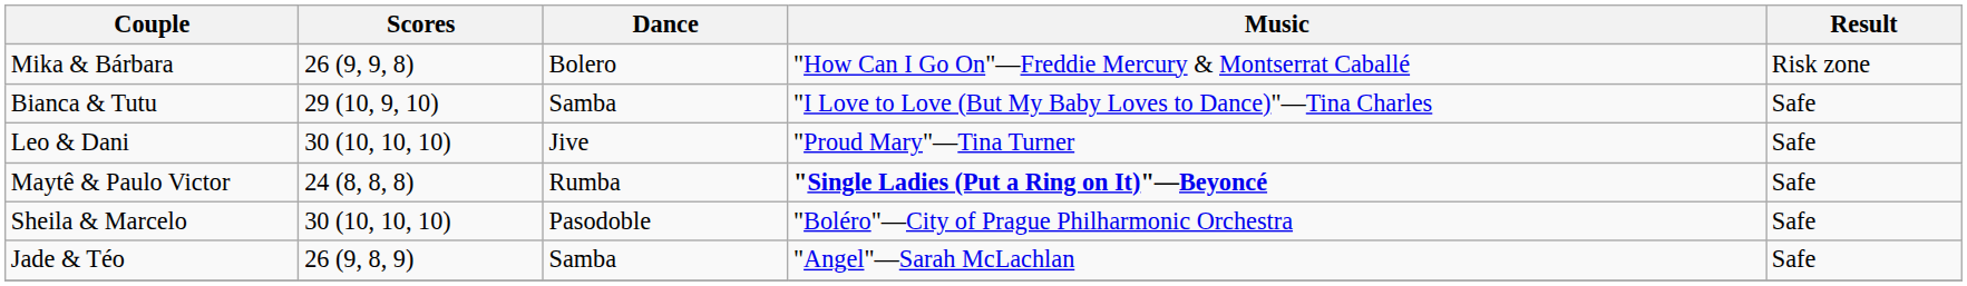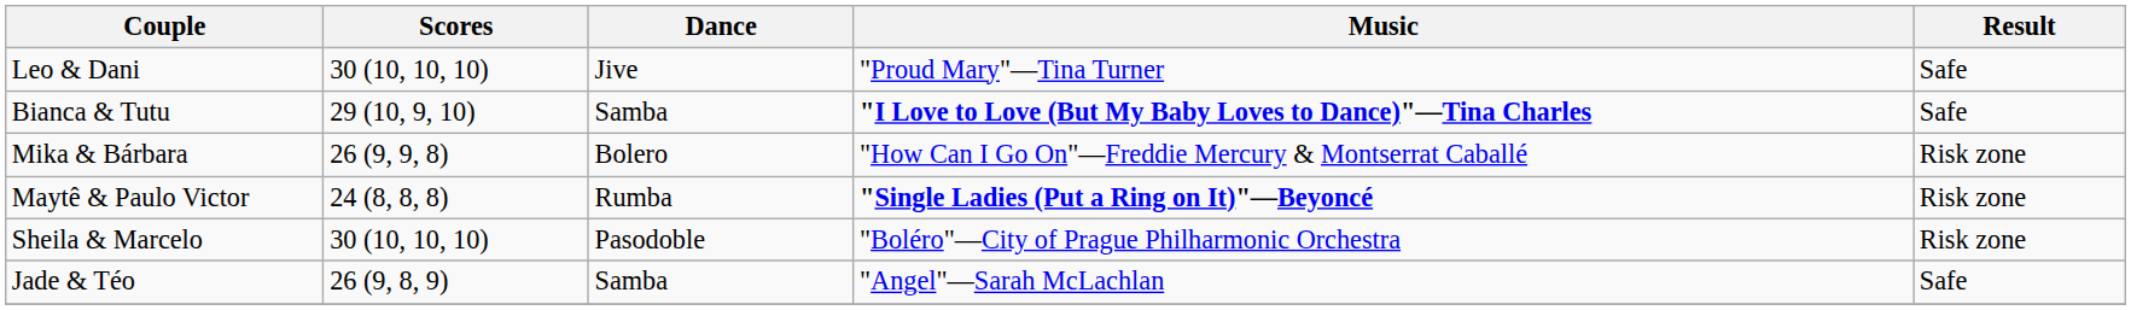 <table class="wikitable sortable" style="width:100%;">
 <tr>
 <th style="width:15.0%;">Couple</th>
 <th style="width:12.5%;">Scores</th>
 <th style="width:12.5%;">Dance</th>
 <th style="width:50.0%;">Music</th>
 <th style="width:10.0%;">Result</th>
 </tr>
 <tr>
+<td>Leo & Dani</td>
+<td>30 (10, 10, 10)</td>
+<td>Jive</td>
+<td>"<a href='#'>Proud Mary</a>"—<a href='#'>Tina Turner</a></td>
+<td>Safe</td>
+</tr>
+<tr>
+<td>Bianca & Tutu</td>
+<td>29 (10, 9, 10)</td>
+<td>Samba</td>
+<td><strong>"<a href='#'>I Love to Love (But My Baby Loves to Dance)</a>"—<a href='#'>Tina Charles</a></strong></td>
+<td>Safe</td>
+</tr>
+<tr>
 <td>Mika & Bárbara</td>
 <td>26 (9, 9, 8)</td>
 <td>Bolero</td>
 <td>"<a href='#'>How Can I Go On</a>"—<a href='#'>Freddie Mercury</a> & <a href='#'>Montserrat Caballé</a></td>
 <td>Risk zone</td>
 </tr>
 <tr>
-<td>Bianca & Tutu</td>
-<td>29 (10, 9, 10)</td>
-<td>Samba</td>
-<td>"<a href='#'>I Love to Love (But My Baby Loves to Dance)</a>"—<a href='#'>Tina Charles</a></td>
-<td>Safe</td>
-</tr>
-<tr>
-<td>Leo & Dani</td>
-<td>30 (10, 10, 10)</td>
-<td>Jive</td>
-<td>"<a href='#'>Proud Mary</a>"—<a href='#'>Tina Turner</a></td>
-<td>Safe</td>
-</tr>
-<tr>
 <td>Maytê & Paulo Victor</td>
 <td>24 (8, 8, 8)</td>
 <td>Rumba</td>
 <td><strong>"<a href='#'>Single Ladies (Put a Ring on It)</a>"—<a href='#'>Beyoncé</a></strong></td>
-<td>Safe</td>
+<td>Risk zone</td>
 </tr>
 <tr>
 <td>Sheila & Marcelo</td>
 <td>30 (10, 10, 10)</td>
 <td>Pasodoble</td>
 <td>"<a href='#'>Boléro</a>"—<a href='#'>City of Prague Philharmonic Orchestra</a></td>
-<td>Safe</td>
+<td>Risk zone</td>
 </tr>
 <tr>
 <td>Jade & Téo</td>
 <td>26 (9, 8, 9)</td>
 <td>Samba</td>
 <td>"<a href='#'>Angel</a>"—<a href='#'>Sarah McLachlan</a></td>
 <td>Safe</td>
 </tr>
 <tr>
 </tr>
 </table>
